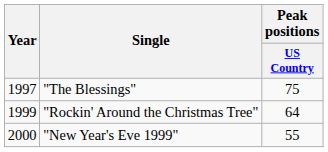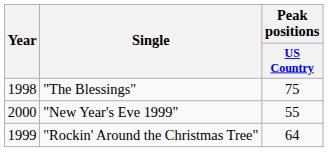 <table class="wikitable" style="text-align:center;">
 <tr>
 <th rowspan="2">Year</th>
 <th rowspan="2">Single</th>
 <th colspan="1">Peak positions</th>
 </tr>
 <tr style="font-size:smaller;">
 <th width="60"><a href='#'>US Country</a></th>
 </tr>
 <tr>
-<td>1997</td>
+<td>1998</td>
 <td align="left">"The Blessings"</td>
 <td>75</td>
+</tr>
+<tr>
+<td>2000</td>
+<td align="left">"New Year's Eve 1999"</td>
+<td>55</td>
 </tr>
 <tr>
 <td>1999</td>
 <td align="left">"Rockin' Around the Christmas Tree"</td>
 <td>64</td>
 </tr>
-<tr>
-<td>2000</td>
-<td align="left">"New Year's Eve 1999"</td>
-<td>55</td>
-</tr>
 </table>
